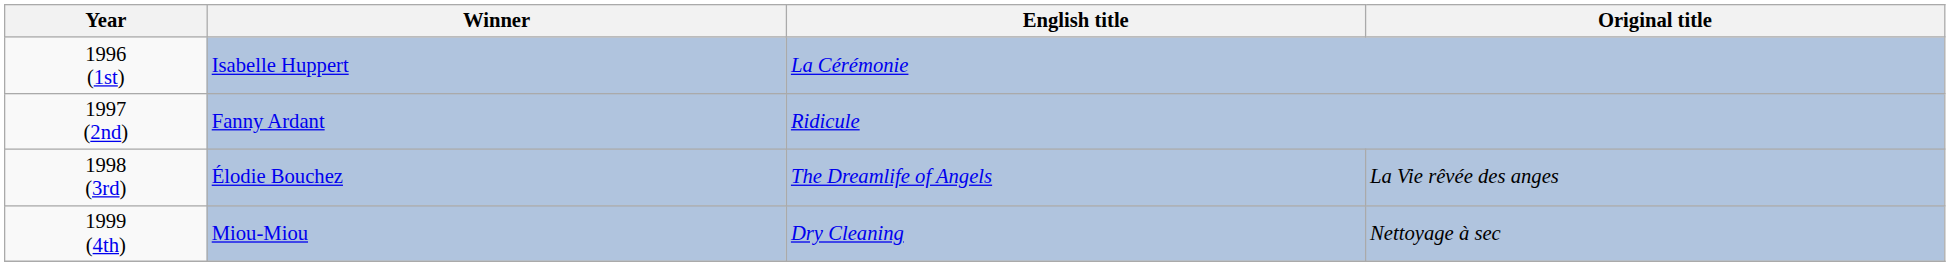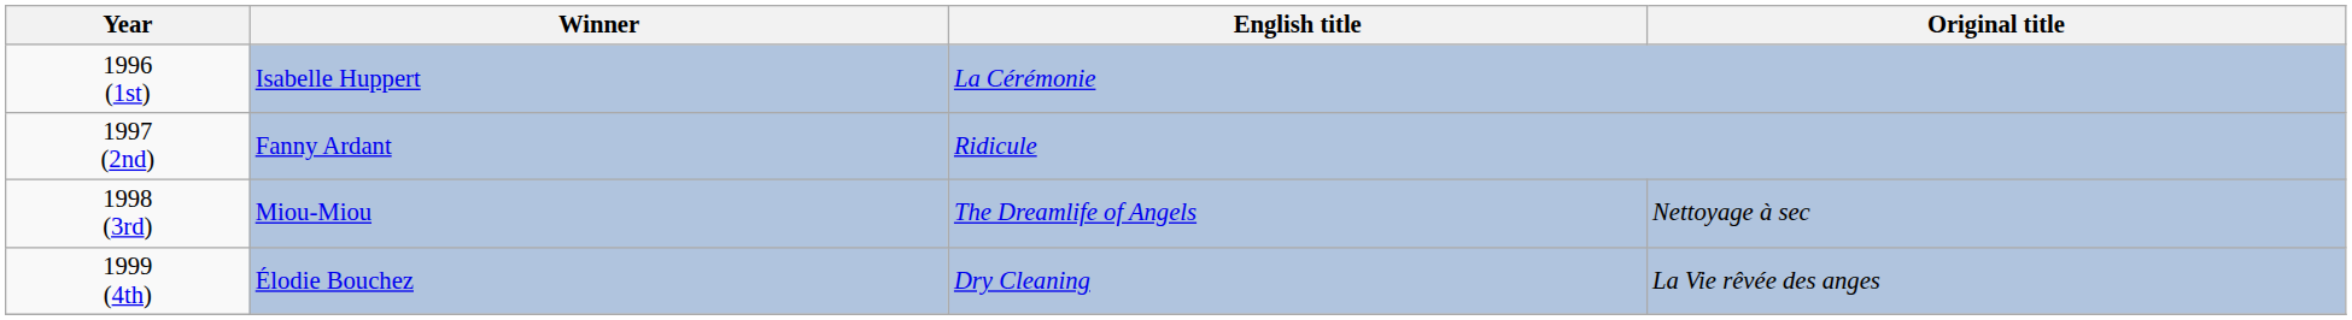 <table class="wikitable" width="95%" cellpadding="5">
 <tr>
 <th width="100"><strong>Year</strong></th>
 <th width="300"><strong>Winner</strong></th>
 <th width="300"><strong>English title</strong></th>
 <th width="300"><strong>Original title</strong></th>
 </tr>
 <tr>
 <td align="center">1996<br>(<a href='#'>1st</a>)</td>
 <td style="background:#B0C4DE;"><a href='#'>Isabelle Huppert</a></td>
 <td colspan="2" style="background:#B0C4DE;"><em><a href='#'>La Cérémonie</a></em></td>
 </tr>
 <tr>
 <td align="center">1997<br>(<a href='#'>2nd</a>)</td>
 <td style="background:#B0C4DE;"><a href='#'>Fanny Ardant</a></td>
 <td colspan="2" style="background:#B0C4DE;"><em><a href='#'>Ridicule</a></em></td>
 </tr>
 <tr>
 <td align="center">1998<br>(<a href='#'>3rd</a>)</td>
-<td style="background:#B0C4DE;"><a href='#'>Élodie Bouchez</a></td>
+<td style="background:#B0C4DE;"><a href='#'>Miou-Miou</a></td>
 <td style="background:#B0C4DE;"><em><a href='#'>The Dreamlife of Angels</a></em></td>
-<td style="background:#B0C4DE;"><em>La Vie rêvée des anges</em></td>
+<td style="background:#B0C4DE;"><em>Nettoyage à sec</em></td>
 </tr>
 <tr>
 <td align="center">1999<br>(<a href='#'>4th</a>)</td>
-<td style="background:#B0C4DE;"><a href='#'>Miou-Miou</a></td>
+<td style="background:#B0C4DE;"><a href='#'>Élodie Bouchez</a></td>
 <td style="background:#B0C4DE;"><em><a href='#'>Dry Cleaning</a></em></td>
-<td style="background:#B0C4DE;"><em>Nettoyage à sec</em></td>
+<td style="background:#B0C4DE;"><em>La Vie rêvée des anges</em></td>
 </tr>
 <tr>
 </tr>
 </table>
